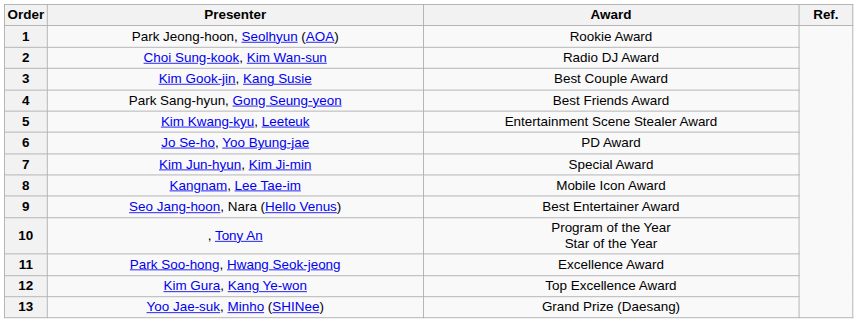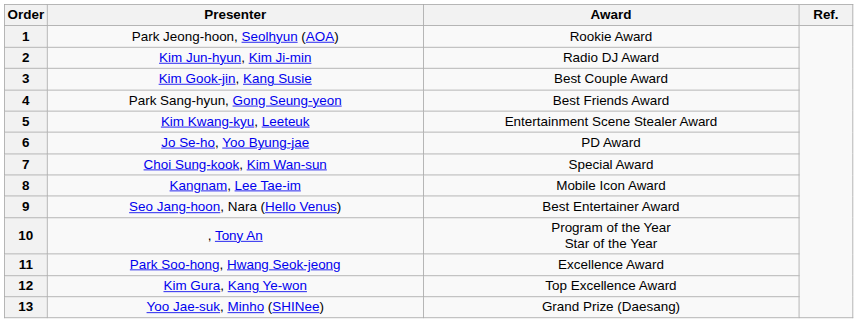 <table class="wikitable" style="text-align:center; width:80%;">
 <tr>
 <th width="5%">Order</th>
 <th>Presenter</th>
 <th>Award</th>
 <th>Ref.</th>
 </tr>
 <tr>
 <th>1</th>
 <td>Park Jeong-hoon, <a href='#'>Seolhyun</a> (<a href='#'>AOA</a>)</td>
 <td>Rookie Award</td>
 <td rowspan=13></td>
 </tr>
 <tr>
 <th>2</th>
-<td><a href='#'>Choi Sung-kook</a>, <a href='#'>Kim Wan-sun</a></td>
+<td><a href='#'>Kim Jun-hyun</a>, <a href='#'>Kim Ji-min</a></td>
 <td>Radio DJ Award</td>
 </tr>
 <tr>
 <th>3</th>
 <td><a href='#'>Kim Gook-jin</a>, <a href='#'>Kang Susie</a></td>
 <td>Best Couple Award</td>
 </tr>
 <tr>
 <th>4</th>
 <td>Park Sang-hyun, <a href='#'>Gong Seung-yeon</a></td>
 <td>Best Friends Award</td>
 </tr>
 <tr>
 <th>5</th>
 <td><a href='#'>Kim Kwang-kyu</a>, <a href='#'>Leeteuk</a></td>
 <td>Entertainment Scene Stealer Award</td>
 </tr>
 <tr>
 <th>6</th>
 <td><a href='#'>Jo Se-ho</a>, <a href='#'>Yoo Byung-jae</a></td>
 <td>PD Award</td>
 </tr>
 <tr>
 <th>7</th>
-<td><a href='#'>Kim Jun-hyun</a>, <a href='#'>Kim Ji-min</a></td>
+<td><a href='#'>Choi Sung-kook</a>, <a href='#'>Kim Wan-sun</a></td>
 <td>Special Award</td>
 </tr>
 <tr>
 <th>8</th>
 <td><a href='#'>Kangnam</a>, <a href='#'>Lee Tae-im</a></td>
 <td>Mobile Icon Award</td>
 </tr>
 <tr>
 <th>9</th>
 <td><a href='#'>Seo Jang-hoon</a>, Nara (<a href='#'>Hello Venus</a>)</td>
 <td>Best Entertainer Award</td>
 </tr>
 <tr>
 <th>10</th>
 <td>, <a href='#'>Tony An</a></td>
 <td>Program of the Year<br>Star of the Year</td>
 </tr>
 <tr>
 <th>11</th>
 <td><a href='#'>Park Soo-hong</a>, <a href='#'>Hwang Seok-jeong</a></td>
 <td>Excellence Award</td>
 </tr>
 <tr>
 <th>12</th>
 <td><a href='#'>Kim Gura</a>, <a href='#'>Kang Ye-won</a></td>
 <td>Top Excellence Award</td>
 </tr>
 <tr>
 <th>13</th>
 <td><a href='#'>Yoo Jae-suk</a>, <a href='#'>Minho</a> (<a href='#'>SHINee</a>)</td>
 <td>Grand Prize (Daesang)</td>
 </tr>
 </table>
